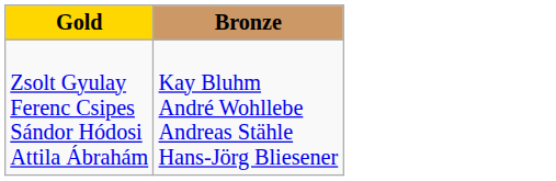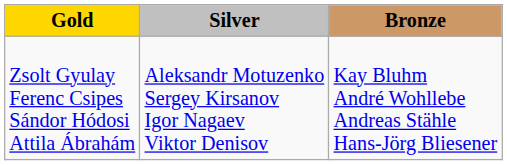 <table class=wikitable>
 <tr>
 <td align=center bgcolor=gold> <strong>Gold</strong></td>
+<td align=center bgcolor=silver> <strong>Silver</strong></td>
 <td align=center bgcolor=cc9966> <strong>Bronze</strong></td>
 </tr>
 <tr>
 <td><br><a href='#'>Zsolt Gyulay</a><br><a href='#'>Ferenc Csipes</a><br><a href='#'>Sándor Hódosi</a><br><a href='#'>Attila Ábrahám</a></td>
+<td><br><a href='#'>Aleksandr Motuzenko</a><br><a href='#'>Sergey Kirsanov</a><br><a href='#'>Igor Nagaev</a><br><a href='#'>Viktor Denisov</a></td>
 <td><br><a href='#'>Kay Bluhm</a><br><a href='#'>André Wohllebe</a><br><a href='#'>Andreas Stähle</a><br><a href='#'>Hans-Jörg Bliesener</a></td>
 </tr>
 </table>
